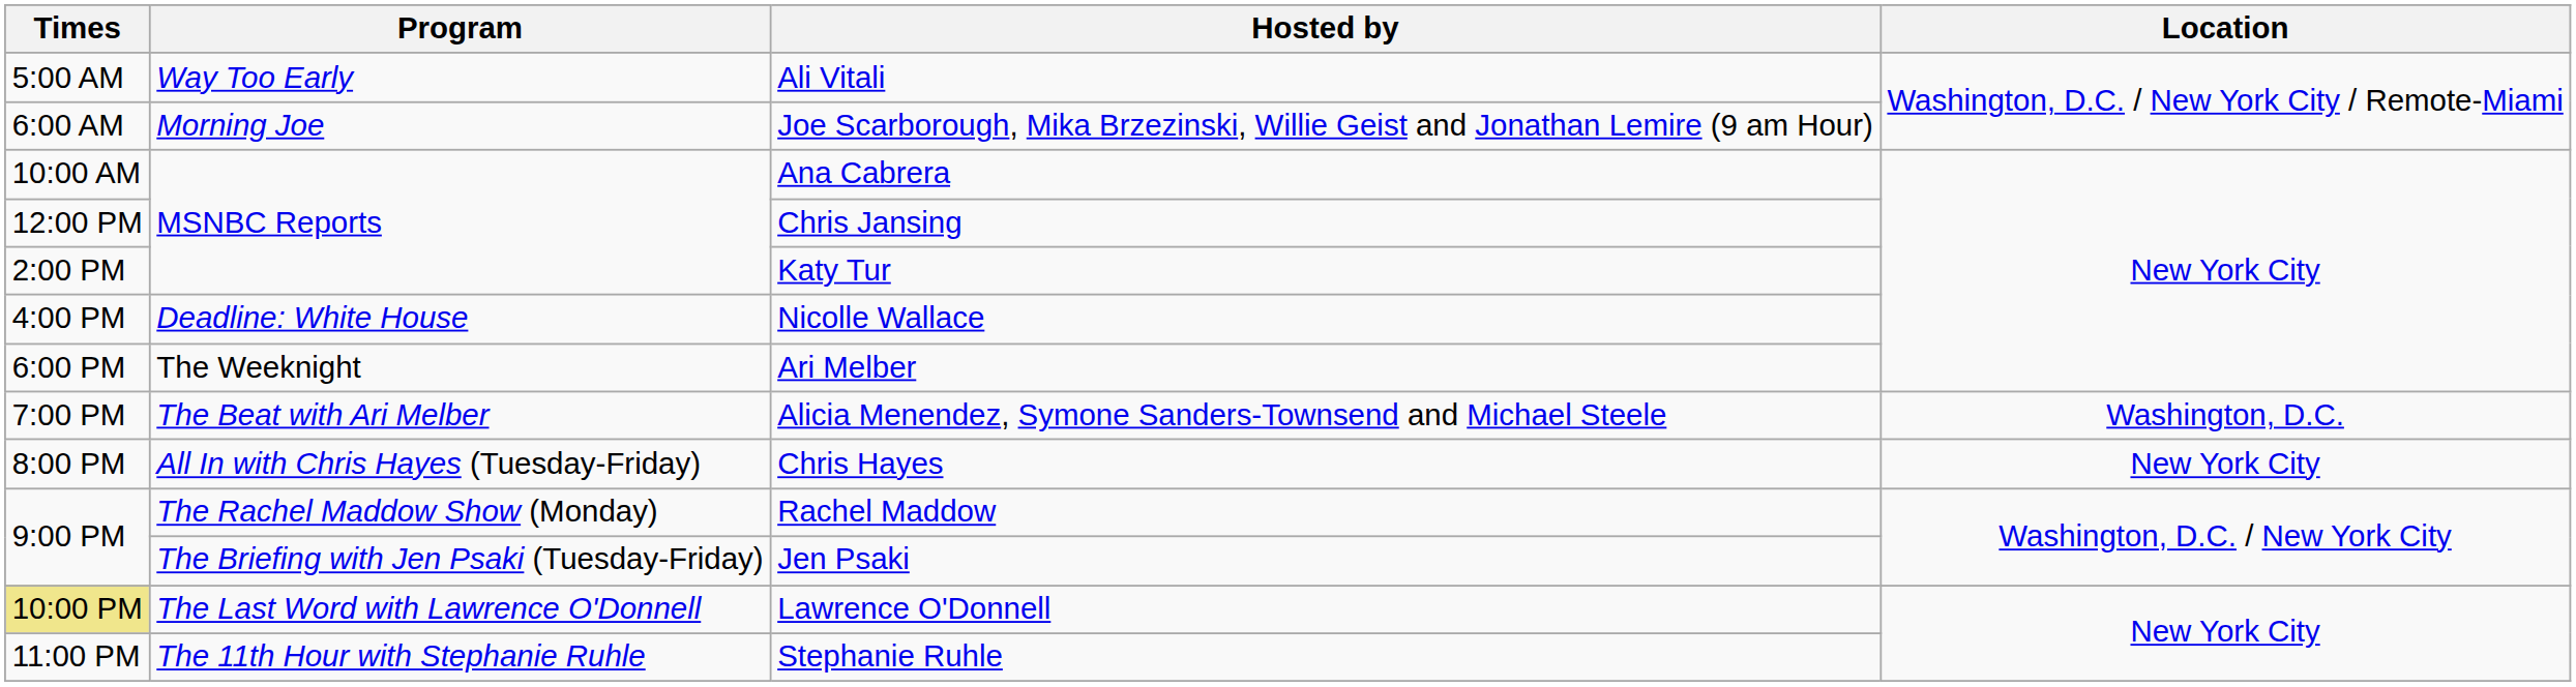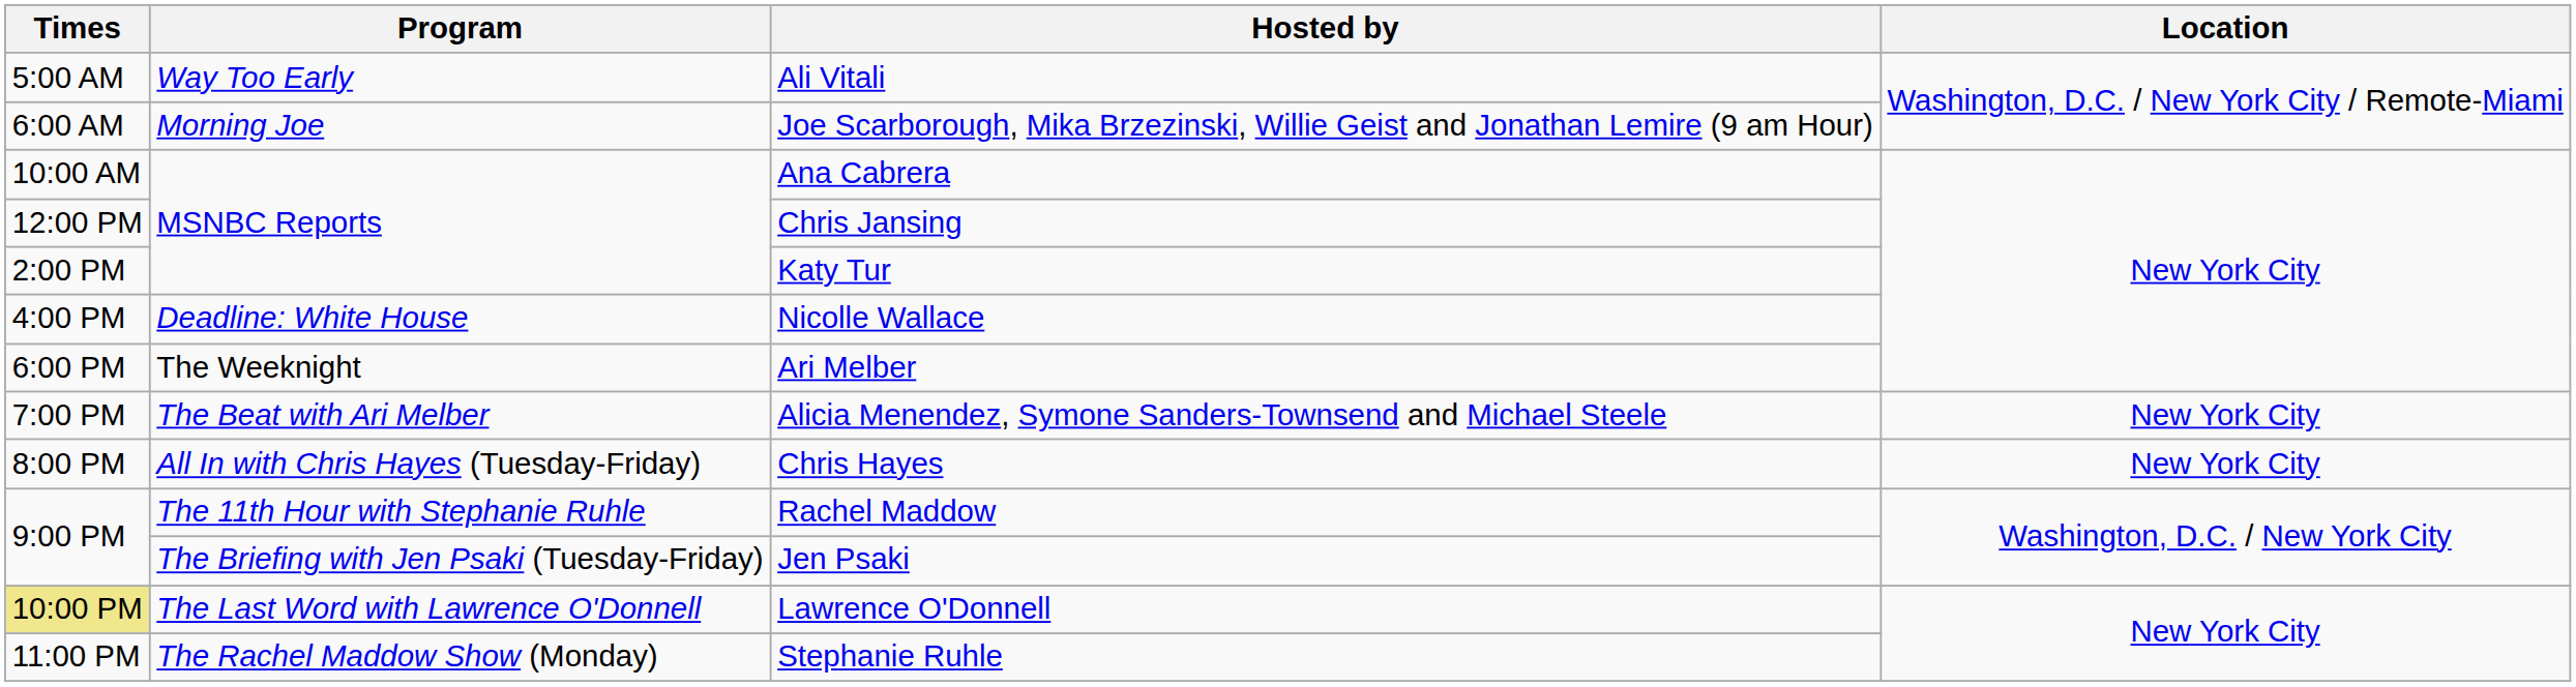 <table class="wikitable">
 <tr>
 <th>Times</th>
 <th>Program</th>
 <th>Hosted by</th>
 <th>Location</th>
 </tr>
 <tr>
 <td>5:00 AM</td>
 <td><em><a href='#'>Way Too Early</a></em></td>
 <td><a href='#'>Ali Vitali</a></td>
 <td rowspan="2" style="text-align:center;"><a href='#'>Washington, D.C.</a> / <a href='#'>New York City</a> / Remote-<a href='#'>Miami</a></td>
 </tr>
 <tr>
 <td>6:00 AM</td>
 <td><em><a href='#'>Morning Joe</a></em></td>
 <td><a href='#'>Joe Scarborough</a>, <a href='#'>Mika Brzezinski</a>, <a href='#'>Willie Geist</a> and <a href='#'>Jonathan Lemire</a> (9 am Hour)</td>
 </tr>
 <tr>
 <td>10:00 AM</td>
 <td rowspan="3"><a href='#'>MSNBC Reports</a></td>
 <td><a href='#'>Ana Cabrera</a></td>
 <td rowspan="5" style="text-align:center;"><a href='#'>New York City</a></td>
 </tr>
 <tr>
 <td>12:00 PM</td>
 <td><a href='#'>Chris Jansing</a></td>
 </tr>
 <tr>
 <td>2:00 PM</td>
 <td><a href='#'>Katy Tur</a></td>
 </tr>
 <tr>
 <td>4:00 PM</td>
 <td><em><a href='#'>Deadline: White House</a></em></td>
 <td><a href='#'>Nicolle Wallace</a></td>
 </tr>
 <tr>
 <td>6:00 PM</td>
 <td>The Weeknight</td>
 <td><a href='#'>Ari Melber</a></td>
 </tr>
 <tr>
 <td>7:00 PM</td>
 <td><em><a href='#'>The Beat with Ari Melber</a></em></td>
 <td><a href='#'>Alicia Menendez</a>, <a href='#'>Symone Sanders-Townsend</a> and <a href='#'>Michael Steele</a></td>
-<td style="text-align:center;"><a href='#'>Washington, D.C.</a></td>
+<td style="text-align:center;"><a href='#'>New York City</a></td>
 </tr>
 <tr>
 <td>8:00 PM</td>
 <td><em><a href='#'>All In with Chris Hayes</a></em> (Tuesday-Friday)</td>
 <td><a href='#'>Chris Hayes</a></td>
 <td style="text-align:center;"><a href='#'>New York City</a></td>
 </tr>
 <tr>
 <td rowspan= "2">9:00 PM</td>
-<td><em><a href='#'>The Rachel Maddow Show</a></em> (Monday)</td>
+<td><em><a href='#'>The 11th Hour with Stephanie Ruhle</a></em></td>
 <td><a href='#'>Rachel Maddow</a></td>
 <td rowspan="2"style="text-align:center;"><a href='#'>Washington, D.C.</a> / <a href='#'>New York City</a></td>
 </tr>
 <tr>
 <td><em><a href='#'>The Briefing with Jen Psaki</a></em> (Tuesday-Friday)</td>
 <td><a href='#'>Jen Psaki</a></td>
 </tr>
 <tr>
 <td style="background: khaki;">10:00 PM</td>
 <td><em><a href='#'>The Last Word with Lawrence O'Donnell</a></em></td>
 <td><a href='#'>Lawrence O'Donnell</a></td>
 <td rowspan="2" style="text-align:center;"><a href='#'>New York City</a></td>
 </tr>
 <tr>
 <td>11:00 PM</td>
-<td><em><a href='#'>The 11th Hour with Stephanie Ruhle</a></em></td>
+<td><em><a href='#'>The Rachel Maddow Show</a></em> (Monday)</td>
 <td><a href='#'>Stephanie Ruhle</a></td>
 </tr>
 </table>
